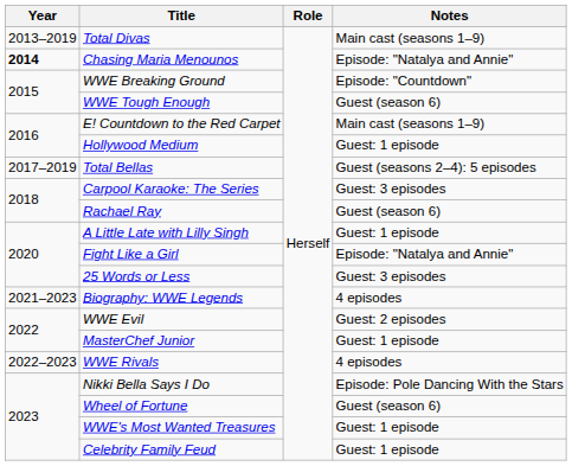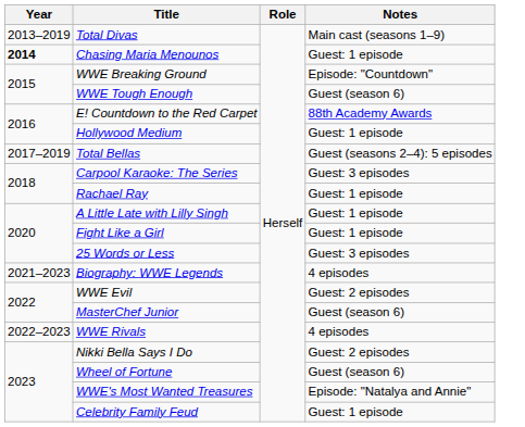 <table class="wikitable sortable">
 <tr>
 <th>Year</th>
 <th>Title</th>
 <th>Role</th>
 <th>Notes</th>
 </tr>
 <tr>
 <td>2013–2019</td>
 <td><em><a href='#'>Total Divas</a></em></td>
 <td rowspan="20">Herself</td>
 <td>Main cast (seasons 1–9)</td>
 </tr>
 <tr>
 <td><strong>2014</strong></td>
 <td><em><a href='#'>Chasing Maria Menounos</a></em></td>
-<td>Episode: "Natalya and Annie"</td>
+<td>Guest: 1 episode</td>
 </tr>
 <tr>
 <td rowspan="2">2015</td>
 <td><em>WWE Breaking Ground</em></td>
 <td>Episode: "Countdown"</td>
 </tr>
 <tr>
 <td><em><a href='#'>WWE Tough Enough</a></em></td>
 <td>Guest (season 6)</td>
 </tr>
 <tr>
 <td rowspan="2">2016</td>
 <td><em>E! Countdown to the Red Carpet</em></td>
-<td>Main cast (seasons 1–9)</td>
+<td><a href='#'>88th Academy Awards</a></td>
 </tr>
 <tr>
 <td><em><a href='#'>Hollywood Medium</a></em></td>
 <td>Guest: 1 episode</td>
 </tr>
 <tr>
 <td>2017–2019</td>
 <td><em><a href='#'>Total Bellas</a></em></td>
 <td>Guest (seasons 2–4): 5 episodes</td>
 </tr>
 <tr>
 <td rowspan="2">2018</td>
 <td><em><a href='#'>Carpool Karaoke: The Series</a></em></td>
 <td>Guest: 3 episodes</td>
 </tr>
 <tr>
 <td><em><a href='#'>Rachael Ray</a></em></td>
-<td>Guest (season 6)</td>
+<td>Guest: 1 episode</td>
 </tr>
 <tr>
 <td rowspan="3">2020</td>
 <td><em><a href='#'>A Little Late with Lilly Singh</a></em></td>
 <td>Guest: 1 episode</td>
 </tr>
 <tr>
 <td><em><a href='#'>Fight Like a Girl</a></em></td>
-<td>Episode: "Natalya and Annie"</td>
+<td>Guest: 1 episode</td>
 </tr>
 <tr>
 <td><em><a href='#'>25 Words or Less</a></em></td>
 <td>Guest: 3 episodes</td>
 </tr>
 <tr>
 <td>2021–2023</td>
 <td><em><a href='#'>Biography: WWE Legends</a></em></td>
 <td>4 episodes</td>
 </tr>
 <tr>
 <td rowspan="2">2022</td>
 <td><em>WWE Evil</em></td>
 <td>Guest: 2 episodes</td>
 </tr>
 <tr>
 <td><a href='#'><em>MasterChef Junior</em></a></td>
-<td>Guest: 1 episode</td>
+<td>Guest (season 6)</td>
 </tr>
 <tr>
 <td>2022–2023</td>
 <td><em><a href='#'>WWE Rivals</a></em></td>
 <td>4 episodes</td>
 </tr>
 <tr>
 <td rowspan="4">2023</td>
 <td><em>Nikki Bella Says I Do</em></td>
-<td>Episode: Pole Dancing With the Stars</td>
+<td>Guest: 2 episodes</td>
 </tr>
 <tr>
 <td><a href='#'><em>Wheel of Fortune</em></a></td>
 <td>Guest (season 6)</td>
 </tr>
 <tr>
 <td><em><a href='#'>WWE's Most Wanted Treasures</a></em></td>
-<td>Guest: 1 episode</td>
+<td>Episode: "Natalya and Annie"</td>
 </tr>
 <tr>
 <td><em><a href='#'>Celebrity Family Feud</a></em></td>
 <td>Guest: 1 episode</td>
 </tr>
 </table>
